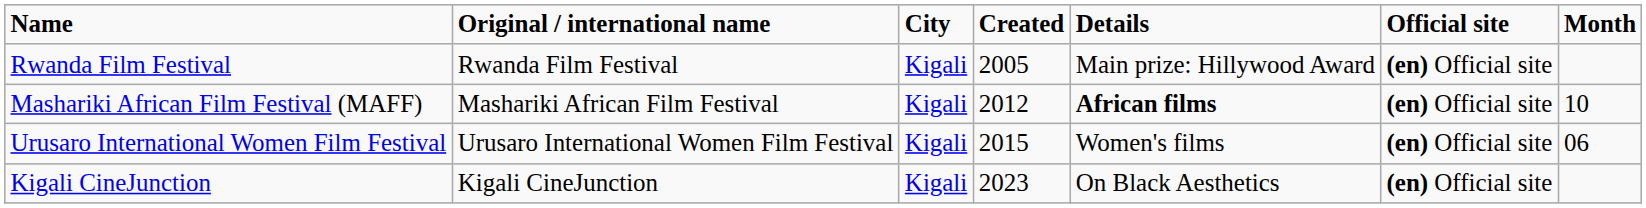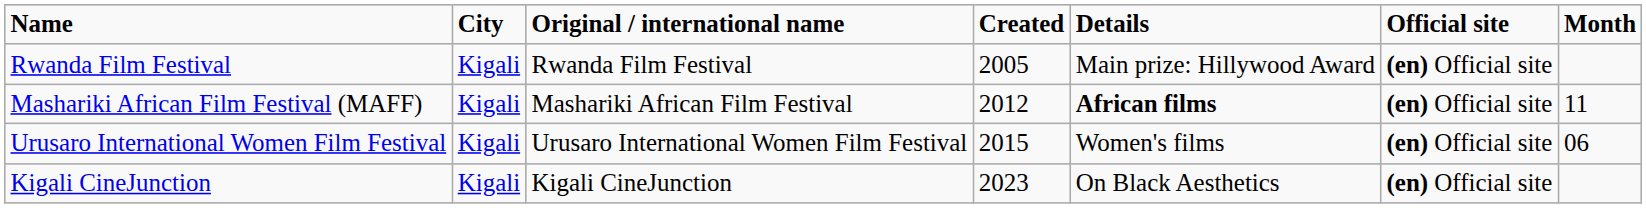 <table class="wikitable">
 <tr>
 <td><strong>Name</strong></td>
+<td><strong>City</strong></td>
 <td><strong>Original / international name</strong></td>
-<td><strong>City</strong></td>
 <td><strong>Created</strong></td>
 <td><strong>Details</strong></td>
 <td><strong>Official site</strong></td>
 <td><strong>Month</strong></td>
 </tr>
 <tr>
 <td><a href='#'>Rwanda Film Festival</a></td>
+<td><a href='#'>Kigali</a></td>
 <td>Rwanda Film Festival</td>
-<td><a href='#'>Kigali</a></td>
 <td>2005</td>
 <td>Main prize: Hillywood Award</td>
 <td><strong>(en)</strong> Official site</td>
 <td></td>
 </tr>
 <tr>
 <td><a href='#'>Mashariki African Film Festival</a> (MAFF)</td>
+<td><a href='#'>Kigali</a></td>
 <td>Mashariki African Film Festival</td>
-<td><a href='#'>Kigali</a></td>
 <td>2012</td>
 <td><strong>African films</strong></td>
 <td><strong>(en)</strong> Official site</td>
-<td>10</td>
+<td>11</td>
 </tr>
 <tr>
 <td><a href='#'>Urusaro International Women Film Festival</a></td>
+<td><a href='#'>Kigali</a></td>
 <td>Urusaro International Women Film Festival</td>
-<td><a href='#'>Kigali</a></td>
 <td>2015</td>
 <td>Women's films</td>
 <td><strong>(en)</strong> Official site</td>
 <td>06</td>
 </tr>
 <tr>
 <td><a href='#'>Kigali CineJunction</a></td>
+<td><a href='#'>Kigali</a></td>
 <td>Kigali CineJunction</td>
-<td><a href='#'>Kigali</a></td>
 <td>2023</td>
 <td>On Black Aesthetics</td>
 <td><strong>(en)</strong> Official site</td>
 <td></td>
 </tr>
 </table>
